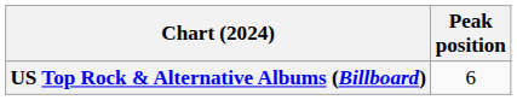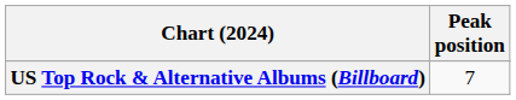 <table class="wikitable sortable plainrowheaders" style="text-align:center">
 <tr>
 <th scope="col">Chart (2024)</th>
 <th scope="col">Peak<br>position</th>
 </tr>
 <tr>
 </tr>
 <tr>
 <th scope="row">US <a href='#'>Top Rock & Alternative Albums</a> (<em><a href='#'>Billboard</a></em>)</th>
-<td>6</td>
+<td>7</td>
 </tr>
 </table>
